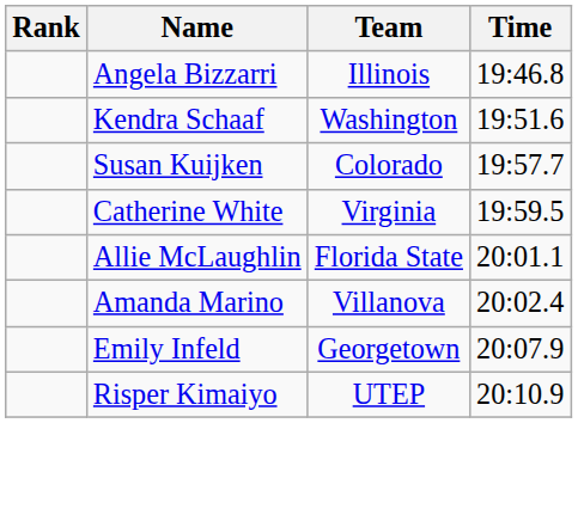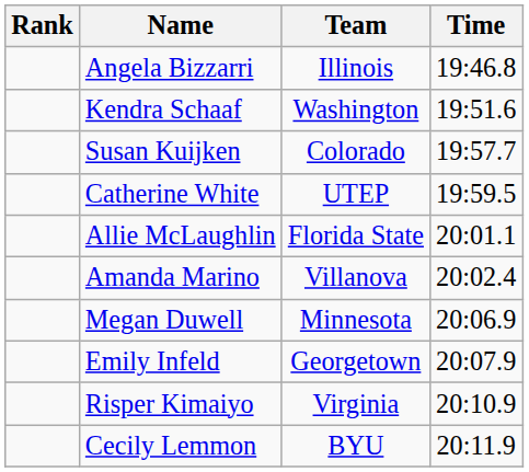 <table class="wikitable sortable" style="text-align:center">
 <tr>
 <th>Rank</th>
 <th>Name</th>
 <th>Team</th>
 <th>Time</th>
 </tr>
 <tr>
 <td></td>
 <td align=left> <a href='#'>Angela Bizzarri</a></td>
 <td><a href='#'>Illinois</a></td>
 <td>19:46.8</td>
 </tr>
 <tr>
 <td></td>
 <td align=left> <a href='#'>Kendra Schaaf</a></td>
 <td><a href='#'>Washington</a></td>
 <td>19:51.6</td>
 </tr>
 <tr>
 <td></td>
 <td align=left> <a href='#'>Susan Kuijken</a></td>
 <td><a href='#'>Colorado</a></td>
 <td>19:57.7</td>
 </tr>
 <tr>
 <td></td>
 <td align=left> <a href='#'>Catherine White</a></td>
-<td><a href='#'>Virginia</a></td>
+<td><a href='#'>UTEP</a></td>
 <td>19:59.5</td>
 </tr>
 <tr>
 <td></td>
 <td align=left> <a href='#'>Allie McLaughlin</a></td>
 <td><a href='#'>Florida State</a></td>
 <td>20:01.1</td>
 </tr>
 <tr>
 <td></td>
 <td align=left> <a href='#'>Amanda Marino</a></td>
 <td><a href='#'>Villanova</a></td>
 <td>20:02.4</td>
 </tr>
 <tr>
 <td></td>
+<td align=left> <a href='#'>Megan Duwell</a></td>
+<td><a href='#'>Minnesota</a></td>
+<td>20:06.9</td>
+</tr>
+<tr>
+<td></td>
 <td align=left> <a href='#'>Emily Infeld</a></td>
 <td><a href='#'>Georgetown</a></td>
 <td>20:07.9</td>
 </tr>
 <tr>
 <td></td>
 <td align=left> <a href='#'>Risper Kimaiyo</a></td>
-<td><a href='#'>UTEP</a></td>
+<td><a href='#'>Virginia</a></td>
 <td>20:10.9</td>
 </tr>
+<tr>
+<td></td>
+<td align=left> <a href='#'>Cecily Lemmon</a></td>
+<td><a href='#'>BYU</a></td>
+<td>20:11.9</td>
+</tr>
 </table>
